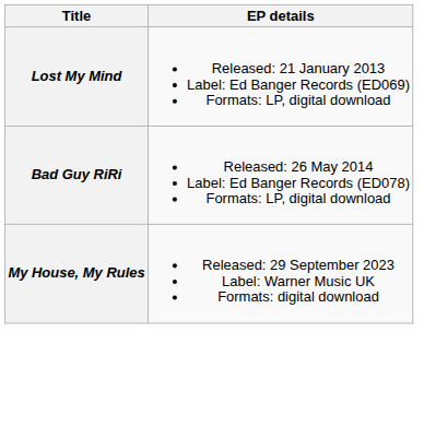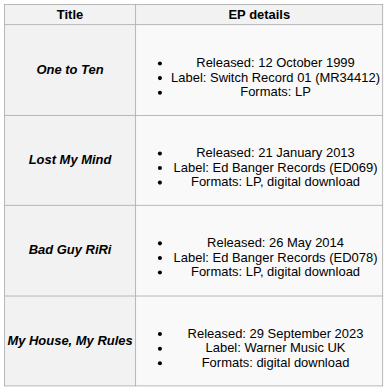 <table class="wikitable plainrowheaders" style="text-align:center;">
 <tr>
 <th scope="col">Title</th>
 <th scope="col">EP details</th>
+</tr>
+<tr>
+<th scope="row"><em>One to Ten</em></th>
+<td><br><ul><li>Released: 12 October 1999</li><li>Label: Switch Record 01 (MR34412)</li><li>Formats: LP</li></ul></td>
 </tr>
 <tr>
 <th scope="row"><em>Lost My Mind</em></th>
 <td><br><ul><li>Released: 21 January 2013</li><li>Label: Ed Banger Records (ED069)</li><li>Formats: LP, digital download</li></ul></td>
 </tr>
 <tr>
 <th scope="row"><em>Bad Guy RiRi</em></th>
 <td><br><ul><li>Released: 26 May 2014</li><li>Label: Ed Banger Records (ED078)</li><li>Formats: LP, digital download</li></ul></td>
 </tr>
 <tr>
 <th scope="row"><em>My House, My Rules</em></th>
 <td><br><ul><li>Released: 29 September 2023</li><li>Label: Warner Music UK</li><li>Formats: digital download</li></ul></td>
 </tr>
 </table>
